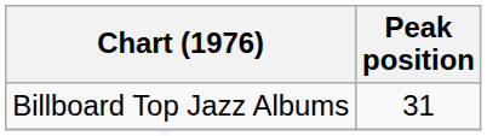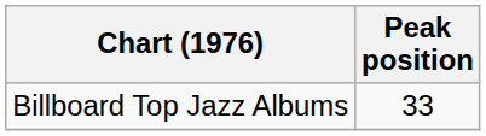 <table class="wikitable">
 <tr>
 <th>Chart (1976)</th>
 <th>Peak<br>position</th>
 </tr>
 <tr>
 <td>Billboard Top Jazz Albums</td>
-<td align=center>31</td>
+<td align=center>33</td>
 </tr>
 <tr>
 </tr>
 </table>
